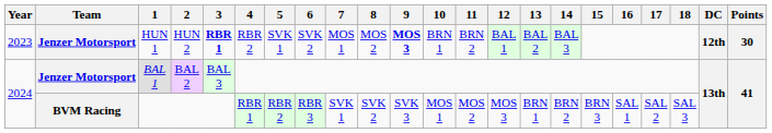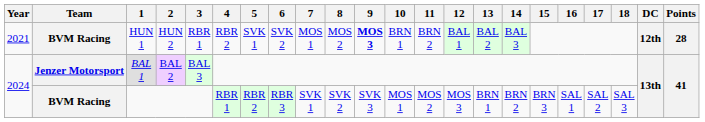 <table class="wikitable" style="text-align:center; font-size:85%">
 <tr>
 <th>Year</th>
 <th>Team</th>
 <th>1</th>
 <th>2</th>
 <th>3</th>
 <th>4</th>
 <th>5</th>
 <th>6</th>
 <th>7</th>
 <th>8</th>
 <th>9</th>
 <th>10</th>
 <th>11</th>
 <th>12</th>
 <th>13</th>
 <th>14</th>
 <th>15</th>
 <th>16</th>
 <th>17</th>
 <th>18</th>
 <th>DC</th>
 <th>Points</th>
 </tr>
 <tr>
-<td><a href='#'>2023</a></td>
-<th nowrap><a href='#'>Jenzer Motorsport</a></th>
+<td><a href='#'>2021</a></td>
+<th>BVM Racing</th>
 <td style="background:#"><a href='#'>HUN<br>1</a><br></td>
 <td style="background:#"><a href='#'>HUN<br>2</a><br></td>
-<td style="background:#"><strong><a href='#'>RBR<br>1</a><br></strong></td>
+<td style="background:#"><a href='#'>RBR<br>1</a><br></td>
 <td style="background:#"><a href='#'>RBR<br>2</a><br></td>
 <td style="background:#"><a href='#'>SVK<br>1</a><br></td>
 <td style="background:#"><a href='#'>SVK<br>2</a><br></td>
 <td style="background:#"><a href='#'>MOS<br>1</a><br></td>
 <td style="background:#"><a href='#'>MOS<br>2</a><br></td>
 <td style="background:#"><strong><a href='#'>MOS<br>3</a><br></strong></td>
 <td style="background:#"><a href='#'>BRN<br>1</a><br></td>
 <td style="background:#"><a href='#'>BRN<br>2</a><br></td>
 <td style="background:#DFFFDF"><a href='#'>BAL<br>1</a><br></td>
 <td style="background:#DFFFDF"><a href='#'>BAL<br>2</a><br></td>
 <td style="background:#DFFFDF"><a href='#'>BAL<br>3</a><br></td>
 <td colspan="4"></td>
 <th>12th</th>
-<th>30</th>
+<th>28</th>
 </tr>
 <tr>
 <td rowspan="2"><a href='#'>2024</a></td>
 <th nowrap><a href='#'>Jenzer Motorsport</a></th>
 <td style="background:#DFDFDF;"><em><a href='#'>BAL<br>1</a></em><br></td>
 <td style="background:#EFCFFF;"><a href='#'>BAL<br>2</a><br></td>
 <td style="background:#DFFFDF;"><a href='#'>BAL<br>3</a><br></td>
 <td colspan="15"></td>
 <th rowspan="2">13th</th>
 <th rowspan="2">41</th>
 </tr>
 <tr>
 <th>BVM Racing</th>
 <td colspan="3"></td>
 <td style="background:#DFFFDF;"><a href='#'>RBR<br>1</a><br></td>
 <td style="background:#DFFFDF;"><a href='#'>RBR<br>2</a><br></td>
 <td style="background:#DFFFDF;"><a href='#'>RBR<br>3</a><br></td>
 <td style="background:#;"><a href='#'>SVK<br>1</a><br></td>
 <td style="background:#;"><a href='#'>SVK<br>2</a><br></td>
 <td style="background:#;"><a href='#'>SVK<br>3</a><br></td>
 <td style="background:#;"><a href='#'>MOS<br>1</a><br></td>
 <td style="background:#;"><a href='#'>MOS<br>2</a><br></td>
 <td style="background:#;"><a href='#'>MOS<br>3</a><br></td>
 <td style="background:#;"><a href='#'>BRN<br>1</a><br></td>
 <td style="background:#;"><a href='#'>BRN<br>2</a><br></td>
 <td style="background:#;"><a href='#'>BRN<br>3</a><br></td>
 <td style="background:#;"><a href='#'>SAL<br>1</a><br></td>
 <td style="background:#;"><a href='#'>SAL<br>2</a><br></td>
 <td style="background:#;"><a href='#'>SAL<br>3</a><br></td>
 </tr>
 </table>
